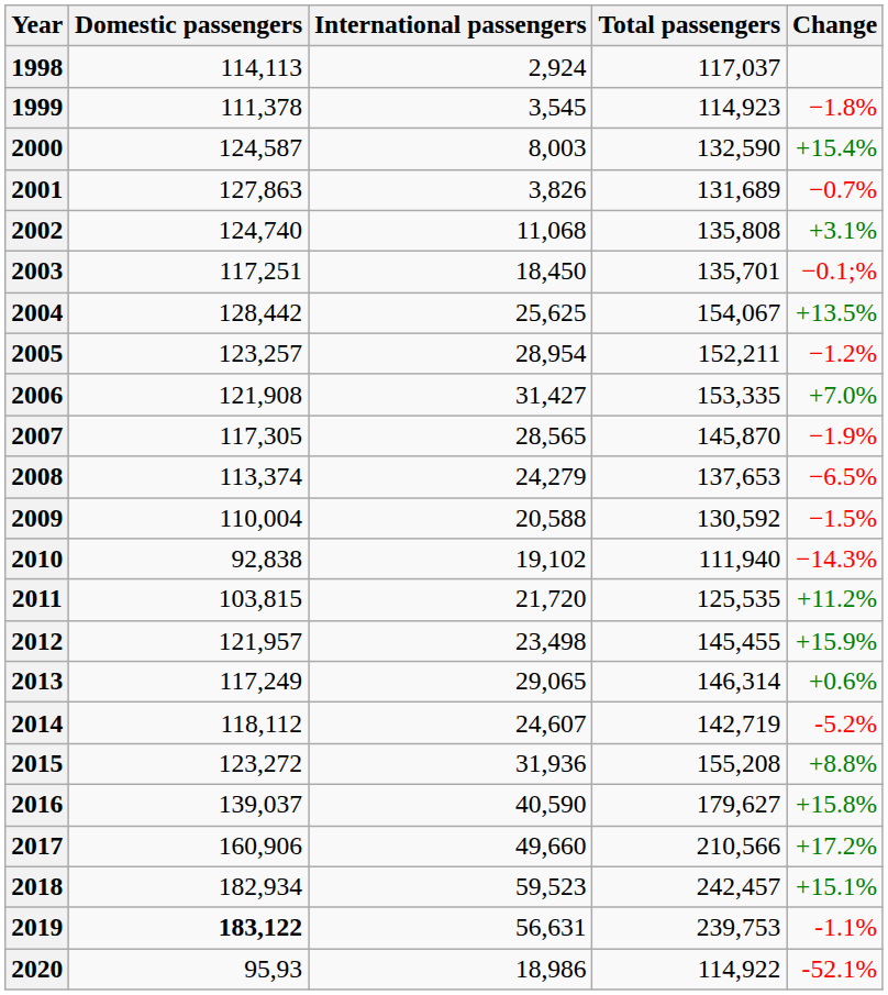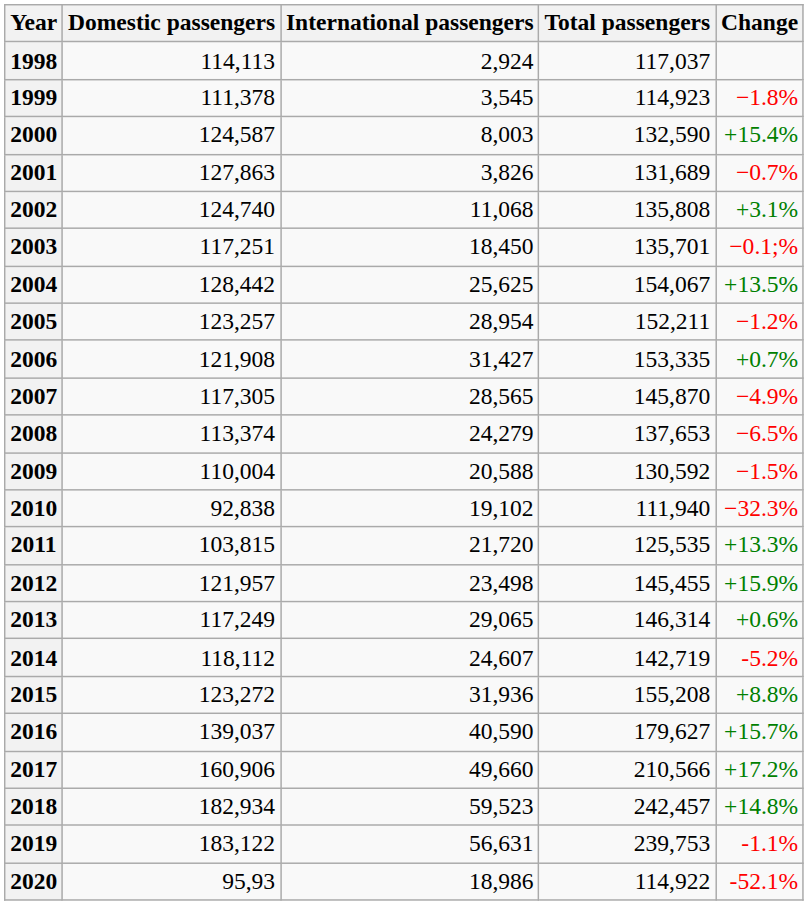 <table class="wikitable" style="text-align: right;">
 <tr>
 <th>Year</th>
 <th>Domestic passengers</th>
 <th>International passengers</th>
 <th>Total passengers</th>
 <th>Change</th>
 </tr>
 <tr>
 <th>1998</th>
 <td>114,113</td>
 <td>2,924</td>
 <td>117,037</td>
 <td></td>
 </tr>
 <tr>
 <th>1999</th>
 <td>111,378</td>
 <td>3,545</td>
 <td>114,923</td>
 <td style="color:red">−1.8% </td>
 </tr>
 <tr>
 <th>2000</th>
 <td>124,587</td>
 <td>8,003</td>
 <td>132,590</td>
 <td style="color:green">+15.4% </td>
 </tr>
 <tr>
 <th>2001</th>
 <td>127,863</td>
 <td>3,826</td>
 <td>131,689</td>
 <td style="color:red">−0.7% </td>
 </tr>
 <tr>
 <th>2002</th>
 <td>124,740</td>
 <td>11,068</td>
 <td>135,808</td>
 <td style="color:green">+3.1% </td>
 </tr>
 <tr>
 <th>2003</th>
 <td>117,251</td>
 <td>18,450</td>
 <td>135,701</td>
 <td style="color:red">−0.1;% </td>
 </tr>
 <tr>
 <th>2004</th>
 <td>128,442</td>
 <td>25,625</td>
 <td>154,067</td>
 <td style="color:green">+13.5% </td>
 </tr>
 <tr>
 <th>2005</th>
 <td>123,257</td>
 <td>28,954</td>
 <td>152,211</td>
 <td style="color:red">−1.2% </td>
 </tr>
 <tr>
 <th>2006</th>
 <td>121,908</td>
 <td>31,427</td>
 <td>153,335</td>
-<td style="color:green">+7.0% </td>
+<td style="color:green">+0.7% </td>
 </tr>
 <tr>
 <th>2007</th>
 <td>117,305</td>
 <td>28,565</td>
 <td>145,870</td>
-<td style="color:red">−1.9% </td>
+<td style="color:red">−4.9% </td>
 </tr>
 <tr>
 <th>2008</th>
 <td>113,374</td>
 <td>24,279</td>
 <td>137,653</td>
 <td style="color:red">−6.5% </td>
 </tr>
 <tr>
 <th>2009</th>
 <td>110,004</td>
 <td>20,588</td>
 <td>130,592</td>
 <td style="color:red">−1.5% </td>
 </tr>
 <tr>
 <th>2010</th>
 <td>92,838</td>
 <td>19,102</td>
 <td>111,940</td>
-<td style="color:red">−14.3% </td>
+<td style="color:red">−32.3% </td>
 </tr>
 <tr>
 <th>2011</th>
 <td>103,815</td>
 <td>21,720</td>
 <td>125,535</td>
-<td style="color:green">+11.2% </td>
+<td style="color:green">+13.3% </td>
 </tr>
 <tr>
 <th>2012</th>
 <td>121,957</td>
 <td>23,498</td>
 <td>145,455</td>
 <td style="color:green">+15.9% </td>
 </tr>
 <tr>
 <th>2013</th>
 <td>117,249</td>
 <td>29,065</td>
 <td>146,314</td>
 <td style="color:green">+0.6% </td>
 </tr>
 <tr>
 <th>2014</th>
 <td>118,112</td>
 <td>24,607</td>
 <td>142,719</td>
 <td style="color:red">-5.2% </td>
 </tr>
 <tr>
 <th>2015</th>
 <td>123,272</td>
 <td>31,936</td>
 <td>155,208</td>
 <td style="color:green">+8.8% </td>
 </tr>
 <tr>
 <th>2016</th>
 <td>139,037</td>
 <td>40,590</td>
 <td>179,627</td>
-<td style="color:green">+15.8% </td>
+<td style="color:green">+15.7% </td>
 </tr>
 <tr>
 <th>2017</th>
 <td>160,906</td>
 <td>49,660</td>
 <td>210,566</td>
 <td style="color:green">+17.2% </td>
 </tr>
 <tr>
 <th>2018</th>
 <td>182,934</td>
 <td>59,523</td>
 <td>242,457</td>
-<td style="color:green">+15.1% </td>
+<td style="color:green">+14.8% </td>
 </tr>
 <tr>
 <th>2019</th>
-<td><strong>183,122</strong></td>
+<td>183,122</td>
 <td>56,631</td>
 <td>239,753</td>
 <td style="color:red">-1.1% </td>
 </tr>
 <tr>
 <th>2020</th>
 <td>95,93</td>
 <td>18,986</td>
 <td>114,922</td>
 <td style="color:red">-52.1% </td>
 </tr>
 </table>
